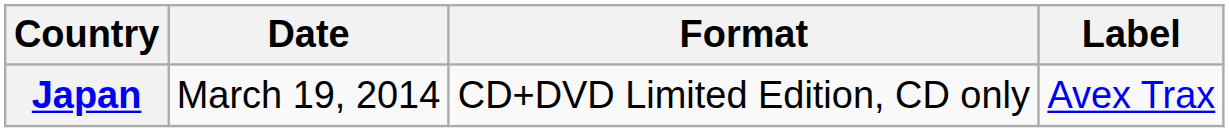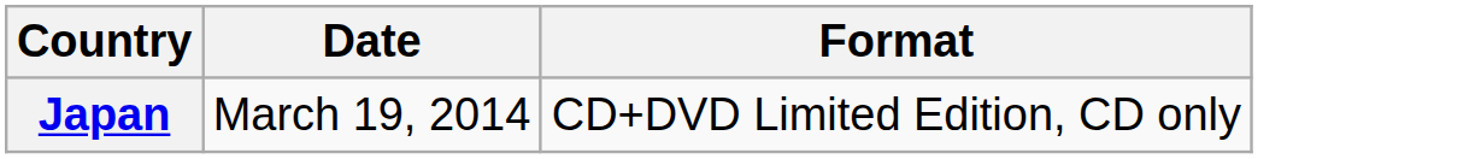 <table class="wikitable plainrowheaders">
 <tr>
 <th scope="col">Country</th>
 <th>Date</th>
 <th>Format</th>
-<th>Label</th>
 </tr>
 <tr>
 <th scope="row" rowspan="1"><a href='#'>Japan</a></th>
 <td>March 19, 2014</td>
 <td>CD+DVD Limited Edition, CD only</td>
-<td><a href='#'>Avex Trax</a></td>
 </tr>
 </table>
